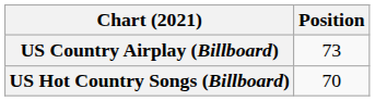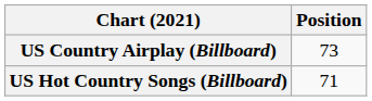 <table class="wikitable sortable plainrowheaders" style="text-align:center">
 <tr>
 <th>Chart (2021)</th>
 <th>Position</th>
 </tr>
 <tr>
 <th scope="row">US Country Airplay (<em>Billboard</em>)</th>
 <td>73</td>
 </tr>
 <tr>
 <th scope="row">US Hot Country Songs (<em>Billboard</em>)</th>
-<td>70</td>
+<td>71</td>
 </tr>
 </table>
